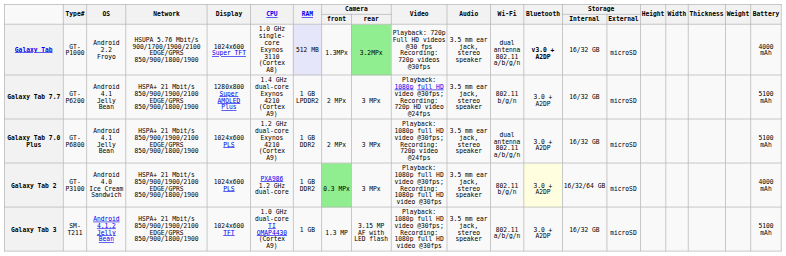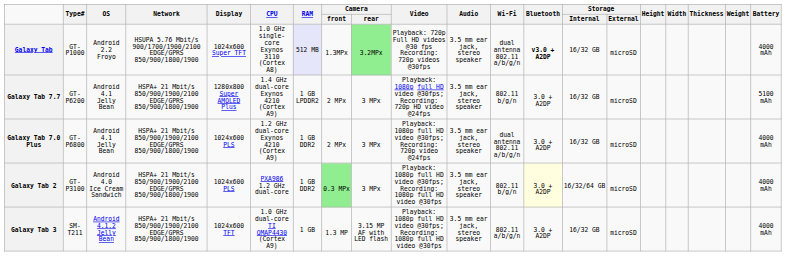 <table class="wikitable" style="font-size: 78%; text-align: center; width: auto;">
 <tr>
 <td ROWSPAN=2></td>
 <th ROWSPAN=2>Type#</th>
 <th ROWSPAN=2><abbr>OS</abbr></th>
 <th ROWSPAN=2>Network</th>
 <th ROWSPAN=2>Display</th>
 <th ROWSPAN=2><a href='#'>CPU</a></th>
 <th ROWSPAN=2><a href='#'>RAM</a></th>
 <th COLSPAN=2>Camera</th>
 <th ROWSPAN=2>Video</th>
 <th ROWSPAN=2>Audio</th>
 <th ROWSPAN=2>Wi-Fi</th>
 <th ROWSPAN=2>Bluetooth</th>
 <th COLSPAN=2>Storage</th>
 <th ROWSPAN=2>Height</th>
 <th ROWSPAN=2>Width</th>
 <th ROWSPAN=2>Thickness</th>
 <th ROWSPAN=2>Weight</th>
 <th ROWSPAN=2>Battery</th>
 </tr>
 <tr>
 <th>front</th>
 <th>rear</th>
 <th>Internal</th>
 <th>External</th>
 </tr>
 <tr>
 <th style=white-space:nowrap><a href='#'>Galaxy Tab</a></th>
 <td>GT-P1000</td>
 <td>Android 2.2<br>Froyo</td>
 <td>HSUPA 5.76 Mbit/s 900/1700/1900/2100<br>EDGE/GPRS 850/900/1800/1900</td>
 <td>1024x600 <a href='#'>Super TFT</a></td>
 <td>1.0 GHz single-core<br>Exynos 3110 (Cortex A8)</td>
 <td style="background: lavender;">512 MB</td>
 <td><br>1.3MPx</td>
 <td style="background: lightgreen;"><br>3.2MPx</td>
 <td>Playback: 720p Full HD videos @30 fps<br>Recording: 720p videos @30fps</td>
 <td>3.5 mm ear jack, stereo speaker</td>
 <td><br>dual antenna<br>802.11 a/b/g/n</td>
 <td><strong><br>v3.0 + A2DP</strong></td>
 <td>16/32 GB</td>
 <td><br>microSD</td>
 <td></td>
 <td></td>
 <td></td>
 <td></td>
 <td>4000 mAh</td>
 </tr>
 <tr>
 <th style=white-space:nowrap><strong>Galaxy Tab 7.7</strong></th>
 <td>GT-P6200</td>
 <td>Android 4.1<br>Jelly Bean</td>
 <td>HSPA+ 21 Mbit/s 850/900/1900/2100<br>EDGE/GPRS 850/900/1800/1900</td>
 <td>1280x800 <a href='#'>Super AMOLED Plus</a></td>
 <td> 1.4 GHz dual-core <br> Exynos 4210 (Cortex A9)</td>
 <td>1 GB LPDDR2</td>
 <td><br>2 <abbr>MPx</abbr></td>
 <td><br>3 MPx</td>
 <td>Playback: <a href='#'>1080p</a> <a href='#'>full HD</a> video @30<abbr>fps</abbr>;<br>Recording: 720p HD video @24fps</td>
 <td>3.5 mm ear jack, stereo speaker</td>
 <td> 802.11<br> b/g/n</td>
 <td><br>3.0 + A2DP</td>
 <td>16/32 GB</td>
 <td><br>microSD</td>
 <td></td>
 <td></td>
 <td></td>
 <td></td>
 <td>5100 mAh</td>
 </tr>
 <tr>
 <th>Galaxy Tab 7.0 Plus</th>
 <td>GT-P6800</td>
 <td>Android 4.1<br>Jelly Bean</td>
 <td>HSPA+ 21 Mbit/s 850/900/1900/2100<br>EDGE/GPRS 850/900/1800/1900</td>
 <td>1024x600 <a href='#'>PLS</a></td>
 <td> 1.2 GHz dual-core <br> Exynos 4210 (Cortex A9)</td>
 <td>1 GB DDR2</td>
 <td><br>2 MPx</td>
 <td><br>3 MPx</td>
 <td>Playback: 1080p full HD video @30fps;<br>Recording: 720p video @24fps</td>
 <td>3.5 mm ear jack, stereo speaker</td>
 <td><br>dual antenna<br>802.11 a/b/g/n</td>
 <td><br>3.0 + A2DP</td>
 <td>16/32 GB</td>
 <td><br>microSD</td>
 <td></td>
 <td></td>
 <td></td>
 <td></td>
-<td>5100 mAh</td>
+<td>4000 mAh</td>
 </tr>
 <tr>
 <th>Galaxy Tab 2</th>
 <td>GT-P3100</td>
 <td>Android 4.0<br>Ice Cream Sandwich</td>
 <td>HSPA+ 21 Mbit/s 850/900/1900/2100<br>EDGE/GPRS 850/900/1800/1900</td>
 <td>1024x600 <a href='#'>PLS</a></td>
 <td><a href='#'>PXA986</a> 1.2 GHz dual-core</td>
 <td>1 GB DDR2</td>
 <td style="background: lightgreen;"><br>0.3 MPx</td>
 <td><br>3 MPx</td>
 <td>Playback: 1080p full HD video @30fps;<br>Recording: 1080p full HD video @30fps</td>
 <td>3.5 mm ear jack, stereo speaker</td>
 <td><br>802.11 b/g/n</td>
 <td style="background: lightyellow;"><br>3.0 + A2DP</td>
 <td>16/32/64 GB</td>
 <td><br>microSD</td>
 <td></td>
 <td></td>
 <td></td>
 <td></td>
 <td>4000 mAh</td>
 </tr>
 <tr>
 <th>Galaxy Tab 3</th>
 <td>SM-T211</td>
 <td><a href='#'>Android 4.1.2<br>Jelly Bean</a></td>
 <td>HSPA+ 21 Mbit/s 850/900/1900/2100<br>EDGE/GPRS 850/900/1800/1900</td>
 <td>1024x600 <a href='#'>TFT</a></td>
 <td> 1.0 GHz dual-core <br> <a href='#'>TI OMAP4430</a> (Cortex A9)</td>
 <td>1 GB</td>
 <td><br>1.3 MP</td>
 <td><br>3.15 MP AF with LED flash</td>
 <td>Playback: 1080p full HD video @30fps;<br>Recording: 1080p full HD video @30fps</td>
 <td>3.5 mm ear jack, stereo speaker</td>
 <td><br>802.11 a/b/g/n</td>
 <td><br>3.0 + A2DP</td>
 <td>16/32 GB</td>
 <td><br>microSD</td>
 <td></td>
 <td></td>
 <td></td>
 <td></td>
-<td>5100 mAh</td>
+<td>4000 mAh</td>
 </tr>
 </table>
